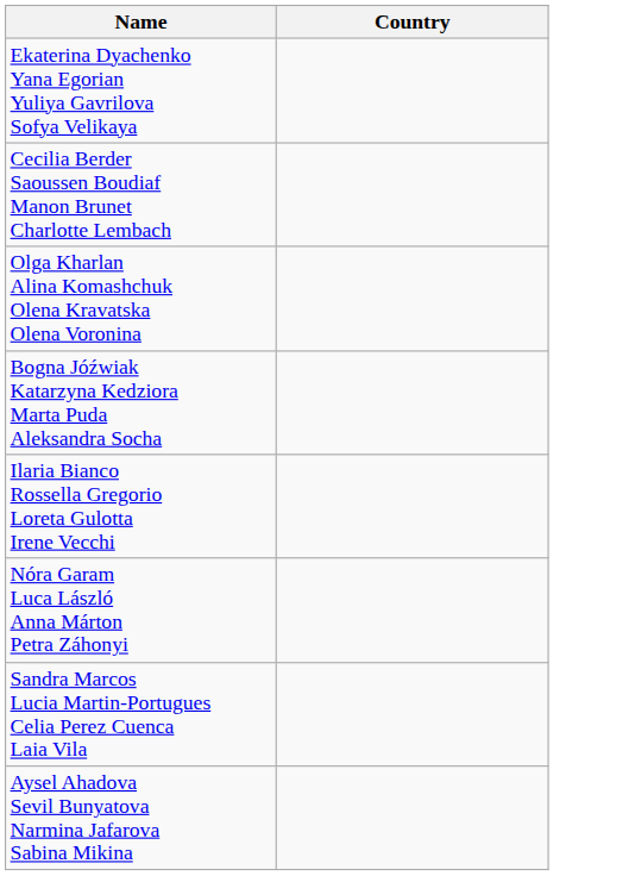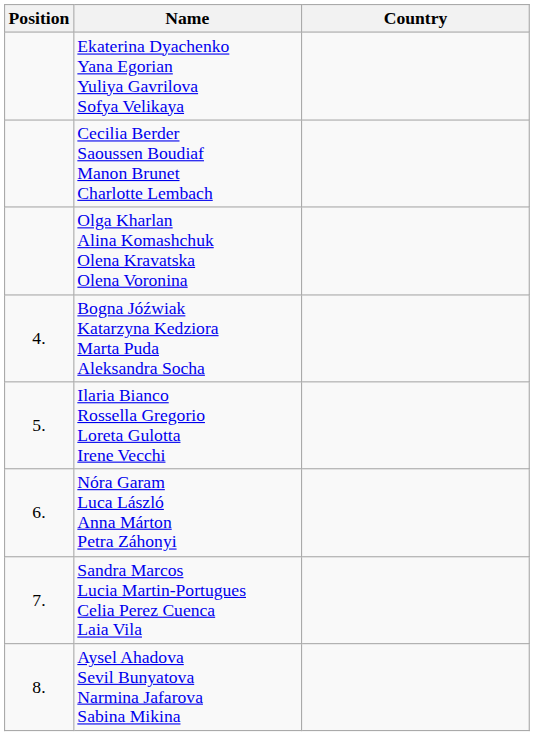 <table class="wikitable">
 <tr>
+<th width="20">Position</th>
 <th width="200">Name</th>
 <th width="200">Country</th>
 </tr>
 <tr>
+<td align="center"></td>
 <td><a href='#'>Ekaterina Dyachenko</a><br><a href='#'>Yana Egorian</a><br><a href='#'>Yuliya Gavrilova</a><br><a href='#'>Sofya Velikaya</a></td>
 <td></td>
 </tr>
 <tr>
+<td align="center"></td>
 <td><a href='#'>Cecilia Berder</a><br><a href='#'>Saoussen Boudiaf</a><br><a href='#'>Manon Brunet</a><br><a href='#'>Charlotte Lembach</a></td>
 <td></td>
 </tr>
 <tr>
+<td align="center"></td>
 <td><a href='#'>Olga Kharlan</a><br><a href='#'>Alina Komashchuk</a><br><a href='#'>Olena Kravatska</a><br><a href='#'>Olena Voronina</a></td>
 <td></td>
 </tr>
 <tr>
+<td align="center">4.</td>
 <td><a href='#'>Bogna Jóźwiak</a><br><a href='#'>Katarzyna Kedziora</a><br><a href='#'>Marta Puda</a><br><a href='#'>Aleksandra Socha</a></td>
 <td></td>
 </tr>
 <tr>
+<td align="center">5.</td>
 <td><a href='#'>Ilaria Bianco</a><br><a href='#'>Rossella Gregorio</a><br><a href='#'>Loreta Gulotta</a><br><a href='#'>Irene Vecchi</a></td>
 <td></td>
 </tr>
 <tr>
+<td align="center">6.</td>
 <td><a href='#'>Nóra Garam</a><br><a href='#'>Luca László</a><br><a href='#'>Anna Márton</a><br><a href='#'>Petra Záhonyi</a></td>
 <td></td>
 </tr>
 <tr>
+<td align="center">7.</td>
 <td><a href='#'>Sandra Marcos</a><br><a href='#'>Lucia Martin-Portugues</a><br><a href='#'>Celia Perez Cuenca</a><br><a href='#'>Laia Vila</a></td>
 <td></td>
 </tr>
 <tr>
+<td align="center">8.</td>
 <td><a href='#'>Aysel Ahadova</a><br><a href='#'>Sevil Bunyatova</a><br><a href='#'>Narmina Jafarova</a><br><a href='#'>Sabina Mikina</a></td>
 <td></td>
 </tr>
 </table>
